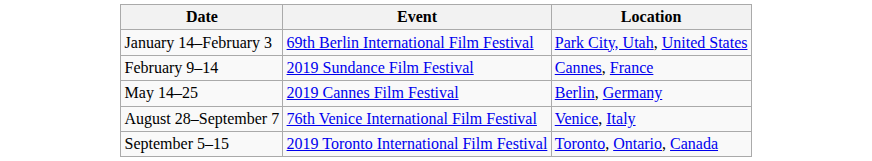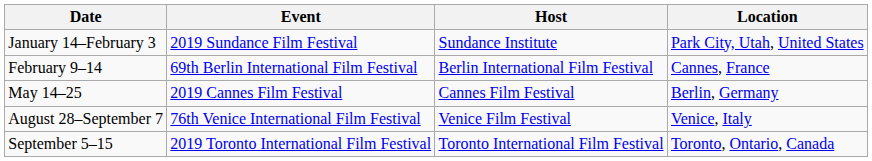 <table class="wikitable sortable" style="margin:auto; margin:auto;">
 <tr>
 <th>Date</th>
 <th>Event</th>
+<th>Host</th>
 <th>Location</th>
 </tr>
 <tr>
 <td>January 14–February 3</td>
-<td><a href='#'>69th Berlin International Film Festival</a></td>
+<td><a href='#'>2019 Sundance Film Festival</a></td>
+<td><a href='#'>Sundance Institute</a></td>
 <td><a href='#'>Park City, Utah</a>, <a href='#'>United States</a></td>
 </tr>
 <tr>
 <td>February 9–14</td>
-<td><a href='#'>2019 Sundance Film Festival</a></td>
+<td><a href='#'>69th Berlin International Film Festival</a></td>
+<td><a href='#'>Berlin International Film Festival</a></td>
 <td><a href='#'>Cannes</a>, <a href='#'>France</a></td>
 </tr>
 <tr>
 <td>May 14–25</td>
 <td><a href='#'>2019 Cannes Film Festival</a></td>
+<td><a href='#'>Cannes Film Festival</a></td>
 <td><a href='#'>Berlin</a>, <a href='#'>Germany</a></td>
 </tr>
 <tr>
 <td>August 28–September 7</td>
 <td><a href='#'>76th Venice International Film Festival</a></td>
+<td><a href='#'>Venice Film Festival</a></td>
 <td><a href='#'>Venice</a>, <a href='#'>Italy</a></td>
 </tr>
 <tr>
 <td>September 5–15</td>
 <td><a href='#'>2019 Toronto International Film Festival</a></td>
+<td><a href='#'>Toronto International Film Festival</a></td>
 <td><a href='#'>Toronto</a>, <a href='#'>Ontario</a>, <a href='#'>Canada</a></td>
 </tr>
 </table>
